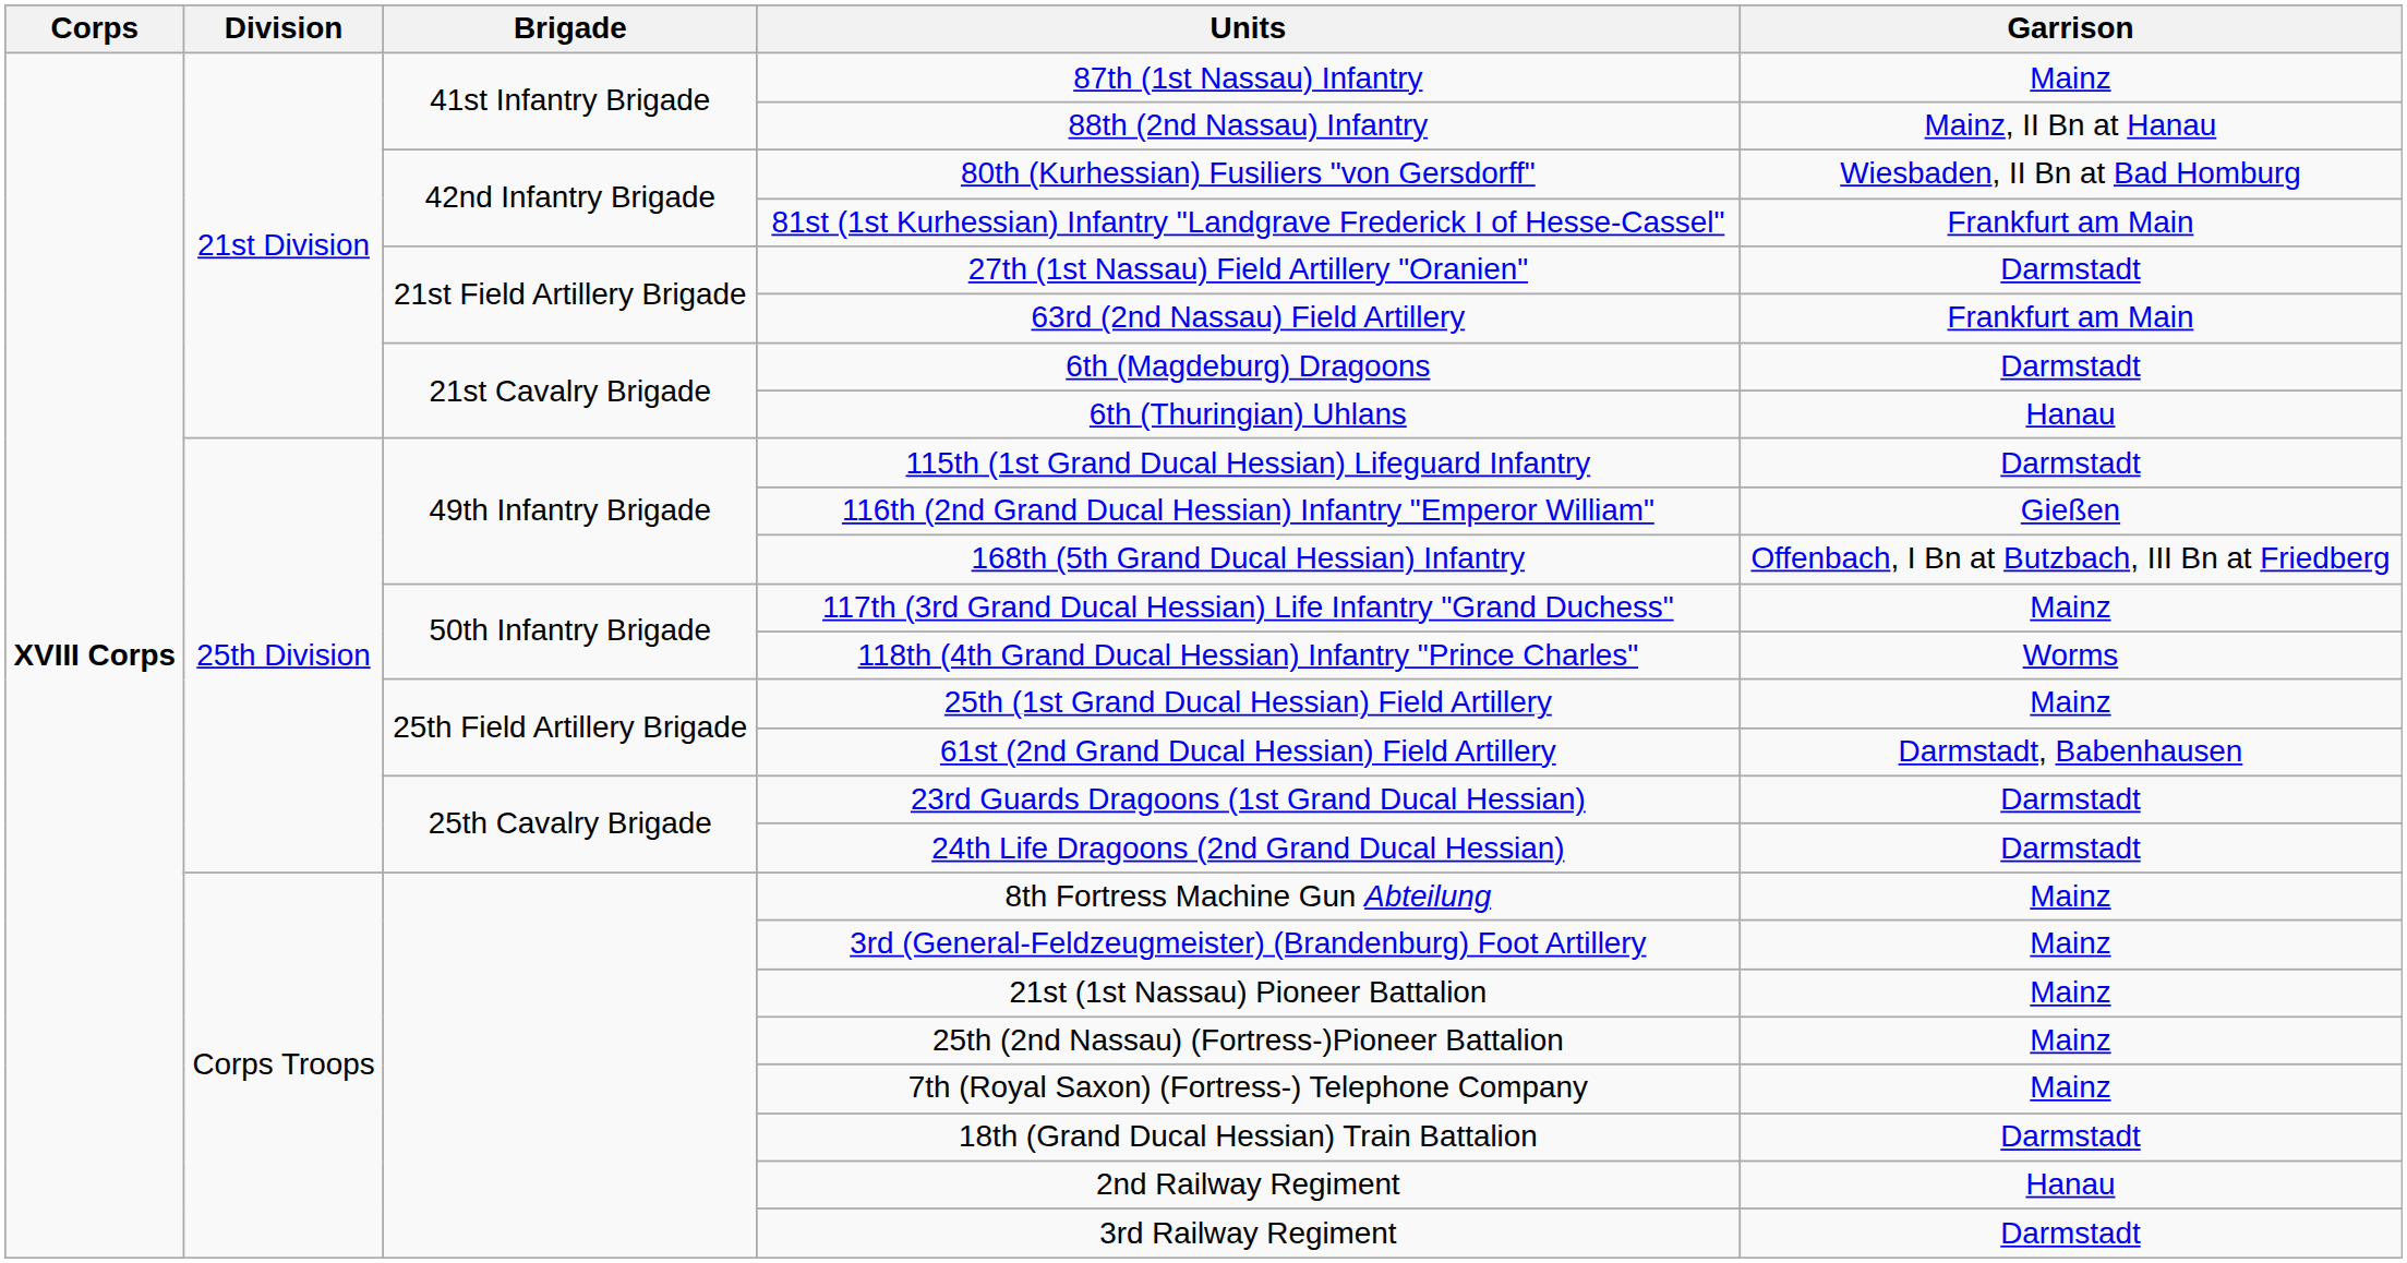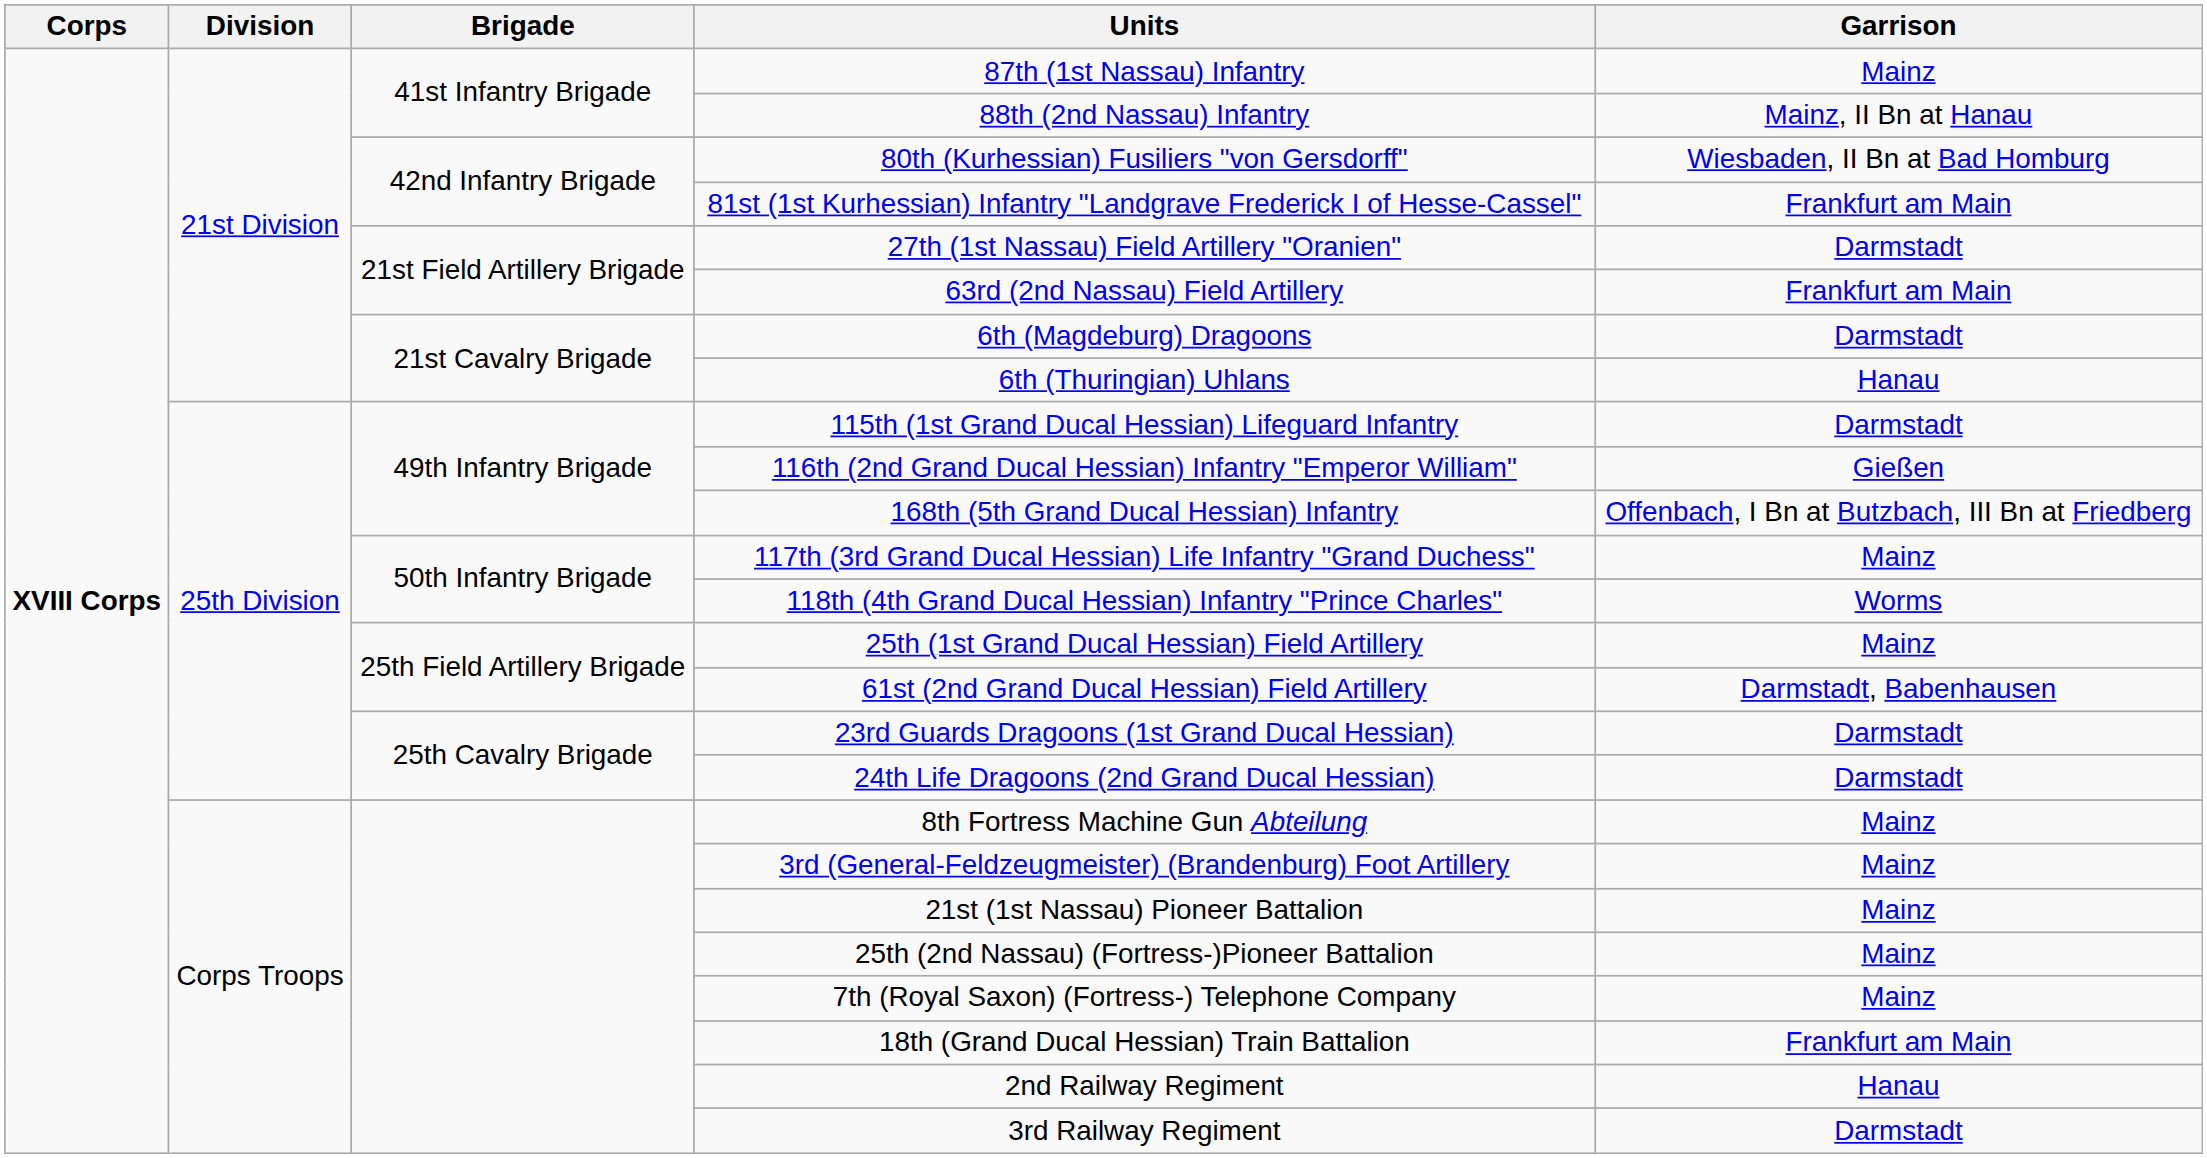 <table class="wikitable collapsible collapsed" style="text-align:center; width:100%;">
 <tr>
 <th>Corps</th>
 <th>Division</th>
 <th>Brigade</th>
 <th>Units</th>
 <th>Garrison</th>
 </tr>
 <tr>
 <td ROWSPAN=25><strong>XVIII Corps</strong></td>
 <td ROWSPAN=8><a href='#'>21st Division</a></td>
 <td ROWSPAN=2>41st Infantry Brigade</td>
 <td><a href='#'>87th (1st Nassau) Infantry</a></td>
 <td><a href='#'>Mainz</a></td>
 </tr>
 <tr>
 <td><a href='#'>88th (2nd Nassau) Infantry</a></td>
 <td><a href='#'>Mainz</a>, II Bn at <a href='#'>Hanau</a></td>
 </tr>
 <tr>
 <td ROWSPAN=2>42nd Infantry Brigade</td>
 <td><a href='#'>80th (Kurhessian) Fusiliers "von Gersdorff"</a></td>
 <td><a href='#'>Wiesbaden</a>, II Bn at <a href='#'>Bad Homburg</a></td>
 </tr>
 <tr>
 <td><a href='#'>81st (1st Kurhessian) Infantry "Landgrave Frederick I of Hesse-Cassel"</a></td>
 <td><a href='#'>Frankfurt am Main</a></td>
 </tr>
 <tr>
 <td ROWSPAN=2>21st Field Artillery Brigade</td>
 <td><a href='#'>27th (1st Nassau) Field Artillery "Oranien"</a></td>
 <td><a href='#'>Darmstadt</a></td>
 </tr>
 <tr>
 <td><a href='#'>63rd (2nd Nassau) Field Artillery</a></td>
 <td><a href='#'>Frankfurt am Main</a></td>
 </tr>
 <tr>
 <td ROWSPAN=2>21st Cavalry Brigade</td>
 <td><a href='#'>6th (Magdeburg) Dragoons</a></td>
 <td><a href='#'>Darmstadt</a></td>
 </tr>
 <tr>
 <td><a href='#'>6th (Thuringian) Uhlans</a></td>
 <td><a href='#'>Hanau</a></td>
 </tr>
 <tr>
 <td ROWSPAN=9><a href='#'>25th Division</a></td>
 <td ROWSPAN=3>49th Infantry Brigade</td>
 <td><a href='#'>115th (1st Grand Ducal Hessian) Lifeguard Infantry</a></td>
 <td><a href='#'>Darmstadt</a></td>
 </tr>
 <tr>
 <td><a href='#'>116th (2nd Grand Ducal Hessian) Infantry "Emperor William"</a></td>
 <td><a href='#'>Gießen</a></td>
 </tr>
 <tr>
 <td><a href='#'>168th (5th Grand Ducal Hessian) Infantry</a></td>
 <td><a href='#'>Offenbach</a>, I Bn at <a href='#'>Butzbach</a>, III Bn at <a href='#'>Friedberg</a></td>
 </tr>
 <tr>
 <td ROWSPAN=2>50th Infantry Brigade</td>
 <td><a href='#'>117th (3rd Grand Ducal Hessian) Life Infantry "Grand Duchess"</a></td>
 <td><a href='#'>Mainz</a></td>
 </tr>
 <tr>
 <td><a href='#'>118th (4th Grand Ducal Hessian) Infantry "Prince Charles"</a></td>
 <td><a href='#'>Worms</a></td>
 </tr>
 <tr>
 <td ROWSPAN=2>25th Field Artillery Brigade</td>
 <td><a href='#'>25th (1st Grand Ducal Hessian) Field Artillery</a></td>
 <td><a href='#'>Mainz</a></td>
 </tr>
 <tr>
 <td><a href='#'>61st (2nd Grand Ducal Hessian) Field Artillery</a></td>
 <td><a href='#'>Darmstadt</a>, <a href='#'>Babenhausen</a></td>
 </tr>
 <tr>
 <td ROWSPAN=2>25th Cavalry Brigade</td>
 <td><a href='#'>23rd Guards Dragoons (1st Grand Ducal Hessian)</a></td>
 <td><a href='#'>Darmstadt</a></td>
 </tr>
 <tr>
 <td><a href='#'>24th Life Dragoons (2nd Grand Ducal Hessian)</a></td>
 <td><a href='#'>Darmstadt</a></td>
 </tr>
 <tr>
 <td ROWSPAN=8>Corps Troops</td>
 <td ROWSPAN=8></td>
 <td>8th Fortress Machine Gun <em><a href='#'>Abteilung</a></em></td>
 <td><a href='#'>Mainz</a></td>
 </tr>
 <tr>
 <td><a href='#'>3rd (General-Feldzeugmeister) (Brandenburg) Foot Artillery</a></td>
 <td><a href='#'>Mainz</a></td>
 </tr>
 <tr>
 <td>21st (1st Nassau) Pioneer Battalion</td>
 <td><a href='#'>Mainz</a></td>
 </tr>
 <tr>
 <td>25th (2nd Nassau) (Fortress-)Pioneer Battalion</td>
 <td><a href='#'>Mainz</a></td>
 </tr>
 <tr>
 <td>7th (Royal Saxon) (Fortress-) Telephone Company</td>
 <td><a href='#'>Mainz</a></td>
 </tr>
 <tr>
 <td>18th (Grand Ducal Hessian) Train Battalion</td>
-<td><a href='#'>Darmstadt</a></td>
+<td><a href='#'>Frankfurt am Main</a></td>
 </tr>
 <tr>
 <td>2nd Railway Regiment</td>
 <td><a href='#'>Hanau</a></td>
 </tr>
 <tr>
 <td>3rd Railway Regiment</td>
 <td><a href='#'>Darmstadt</a></td>
 </tr>
 </table>
